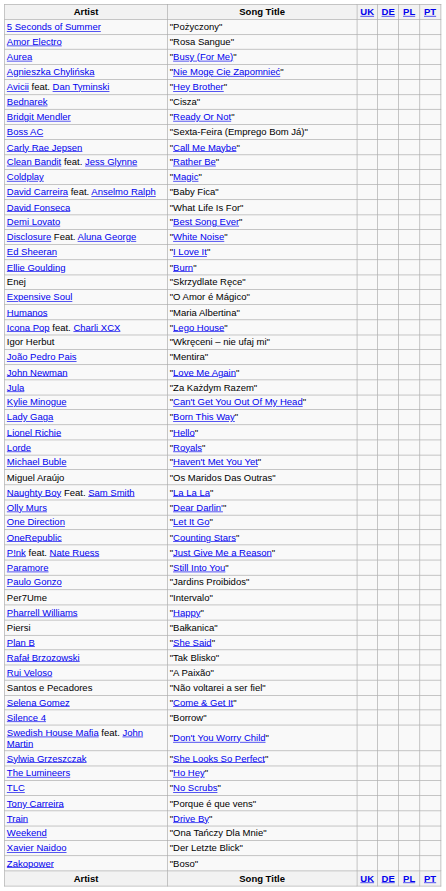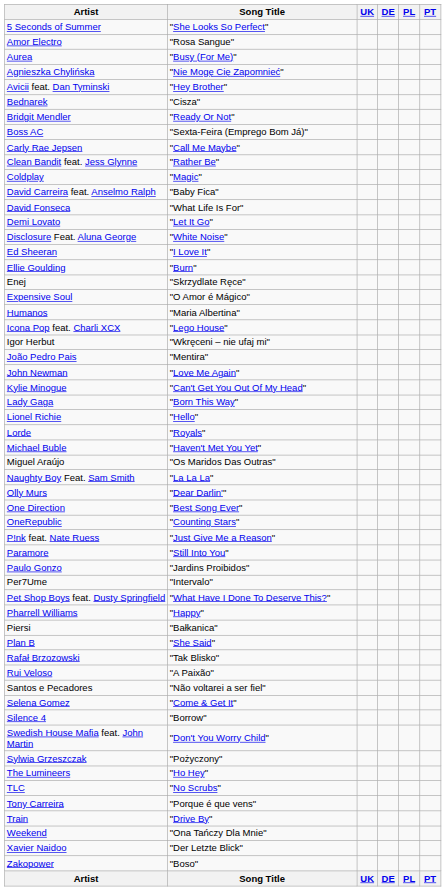 <table class="wikitable sortable" style="font-size:90%; text-align:left; margin: 5px;">
 <tr>
 <th style="width:240px;">Artist</th>
 <th style="width:280px;">Song Title</th>
 <th width=25px><a href='#'>UK</a></th>
 <th width=25px><a href='#'>DE</a></th>
 <th width=25px><a href='#'>PL</a></th>
 <th width=25px><a href='#'>PT</a></th>
 </tr>
 <tr>
 <td><a href='#'>5 Seconds of Summer</a></td>
-<td>"Pożyczony"</td>
+<td>"<a href='#'>She Looks So Perfect</a>"</td>
 <td></td>
 <td></td>
 <td></td>
 <td></td>
 </tr>
 <tr>
 <td><a href='#'>Amor Electro</a></td>
 <td>"Rosa Sangue"</td>
 <td></td>
 <td></td>
 <td></td>
 <td></td>
 </tr>
 <tr>
 <td><a href='#'>Aurea</a></td>
 <td>"<a href='#'>Busy (For Me)</a>"</td>
 <td></td>
 <td></td>
 <td></td>
 <td></td>
 </tr>
 <tr>
 <td><a href='#'>Agnieszka Chylińska</a></td>
 <td>"<a href='#'>Nie Mogę Cię Zapomnieć</a>"</td>
 <td></td>
 <td></td>
 <td></td>
 <td></td>
 </tr>
 <tr>
 <td><a href='#'>Avicii</a> feat. <a href='#'>Dan Tyminski</a></td>
 <td>"<a href='#'>Hey Brother</a>"</td>
 <td></td>
 <td></td>
 <td></td>
 <td></td>
 </tr>
 <tr>
 <td><a href='#'>Bednarek</a></td>
 <td>"Cisza"</td>
 <td></td>
 <td></td>
 <td></td>
 <td></td>
 </tr>
 <tr>
 <td><a href='#'>Bridgit Mendler</a></td>
 <td>"<a href='#'>Ready Or Not</a>"</td>
 <td></td>
 <td></td>
 <td></td>
 <td></td>
 </tr>
 <tr>
 <td><a href='#'>Boss AC</a></td>
 <td>"Sexta-Feira (Emprego Bom Já)"</td>
 <td></td>
 <td></td>
 <td></td>
 <td></td>
 </tr>
 <tr>
 <td><a href='#'>Carly Rae Jepsen</a></td>
 <td>"<a href='#'>Call Me Maybe</a>"</td>
 <td></td>
 <td></td>
 <td></td>
 <td></td>
 </tr>
 <tr>
 <td><a href='#'>Clean Bandit</a> feat. <a href='#'>Jess Glynne</a></td>
 <td>"<a href='#'>Rather Be</a>"</td>
 <td></td>
 <td></td>
 <td></td>
 <td></td>
 </tr>
 <tr>
 <td><a href='#'>Coldplay</a></td>
 <td>"<a href='#'>Magic</a>"</td>
 <td></td>
 <td></td>
 <td></td>
 <td></td>
 </tr>
 <tr>
 <td><a href='#'>David Carreira</a> feat. <a href='#'>Anselmo Ralph</a></td>
 <td>"Baby Fica"</td>
 <td></td>
 <td></td>
 <td></td>
 <td></td>
 </tr>
 <tr>
 <td><a href='#'>David Fonseca</a></td>
 <td>"What Life Is For"</td>
 <td></td>
 <td></td>
 <td></td>
 <td></td>
 </tr>
 <tr>
 <td><a href='#'>Demi Lovato</a></td>
-<td>"<a href='#'>Best Song Ever</a>"</td>
+<td>"<a href='#'>Let It Go</a>"</td>
 <td></td>
 <td></td>
 <td></td>
 <td></td>
 </tr>
 <tr>
 <td><a href='#'>Disclosure</a> Feat. <a href='#'>Aluna George</a></td>
 <td>"<a href='#'>White Noise</a>"</td>
 <td></td>
 <td></td>
 <td></td>
 <td></td>
 </tr>
 <tr>
 <td><a href='#'>Ed Sheeran</a></td>
 <td>"<a href='#'>I Love It</a>"</td>
 <td></td>
 <td></td>
 <td></td>
 <td></td>
 </tr>
 <tr>
 <td><a href='#'>Ellie Goulding</a></td>
 <td>"<a href='#'>Burn</a>"</td>
 <td></td>
 <td></td>
 <td></td>
 <td></td>
 </tr>
 <tr>
 <td>Enej</td>
 <td>"Skrzydlate Ręce"</td>
 <td></td>
 <td></td>
 <td></td>
 <td></td>
 </tr>
 <tr>
 <td><a href='#'>Expensive Soul</a></td>
 <td>"O Amor é Mágico"</td>
 <td></td>
 <td></td>
 <td></td>
 <td></td>
 </tr>
 <tr>
 <td><a href='#'>Humanos</a></td>
 <td>"Maria Albertina"</td>
 <td></td>
 <td></td>
 <td></td>
 <td></td>
 </tr>
 <tr>
 <td><a href='#'>Icona Pop</a> feat. <a href='#'>Charli XCX</a></td>
 <td>"<a href='#'>Lego House</a>"</td>
 <td></td>
 <td></td>
 <td></td>
 <td></td>
 </tr>
 <tr>
 <td>Igor Herbut</td>
 <td>"Wkręceni – nie ufaj mi"</td>
 <td></td>
 <td></td>
 <td></td>
 <td></td>
 </tr>
 <tr>
 <td><a href='#'>João Pedro Pais</a></td>
 <td>"Mentira"</td>
 <td></td>
 <td></td>
 <td></td>
 <td></td>
 </tr>
 <tr>
 <td><a href='#'>John Newman</a></td>
 <td>"<a href='#'>Love Me Again</a>"</td>
 <td></td>
 <td></td>
 <td></td>
 <td></td>
 </tr>
 <tr>
-<td><a href='#'>Jula</a></td>
-<td>"Za Każdym Razem"</td>
-<td></td>
-<td></td>
-<td></td>
-<td></td>
-</tr>
-<tr>
 <td><a href='#'>Kylie Minogue</a></td>
 <td>"<a href='#'>Can't Get You Out Of My Head</a>"</td>
 <td></td>
 <td></td>
 <td></td>
 <td></td>
 </tr>
 <tr>
 <td><a href='#'>Lady Gaga</a></td>
 <td>"<a href='#'>Born This Way</a>"</td>
 <td></td>
 <td></td>
 <td></td>
 <td></td>
 </tr>
 <tr>
 <td><a href='#'>Lionel Richie</a></td>
 <td>"<a href='#'>Hello</a>"</td>
 <td></td>
 <td></td>
 <td></td>
 <td></td>
 </tr>
 <tr>
 <td><a href='#'>Lorde</a></td>
 <td>"<a href='#'>Royals</a>"</td>
 <td></td>
 <td></td>
 <td></td>
 <td></td>
 </tr>
 <tr>
 <td><a href='#'>Michael Buble</a></td>
 <td>"<a href='#'>Haven't Met You Yet</a>"</td>
 <td></td>
 <td></td>
 <td></td>
 <td></td>
 </tr>
 <tr>
 <td>Miguel Araújo</td>
 <td>"Os Maridos Das Outras"</td>
 <td></td>
 <td></td>
 <td></td>
 <td></td>
 </tr>
 <tr>
 <td><a href='#'>Naughty Boy</a> Feat. <a href='#'>Sam Smith</a></td>
 <td>"<a href='#'>La La La</a>"</td>
 <td></td>
 <td></td>
 <td></td>
 <td></td>
 </tr>
 <tr>
 <td><a href='#'>Olly Murs</a></td>
 <td>"<a href='#'>Dear Darlin'</a>"</td>
 <td></td>
 <td></td>
 <td></td>
 <td></td>
 </tr>
 <tr>
 <td><a href='#'>One Direction</a></td>
-<td>"<a href='#'>Let It Go</a>"</td>
+<td>"<a href='#'>Best Song Ever</a>"</td>
 <td></td>
 <td></td>
 <td></td>
 <td></td>
 </tr>
 <tr>
 <td><a href='#'>OneRepublic</a></td>
 <td>"<a href='#'>Counting Stars</a>"</td>
 <td></td>
 <td></td>
 <td></td>
 <td></td>
 </tr>
 <tr>
 <td><a href='#'>P!nk</a> feat. <a href='#'>Nate Ruess</a></td>
 <td>"<a href='#'>Just Give Me a Reason</a>"</td>
 <td></td>
 <td></td>
 <td></td>
 <td></td>
 </tr>
 <tr>
 <td><a href='#'>Paramore</a></td>
 <td>"<a href='#'>Still Into You</a>"</td>
 <td></td>
 <td></td>
 <td></td>
 <td></td>
 </tr>
 <tr>
 <td><a href='#'>Paulo Gonzo</a></td>
 <td>"Jardins Proibidos"</td>
 <td></td>
 <td></td>
 <td></td>
 <td></td>
 </tr>
 <tr>
 <td>Per7Ume</td>
 <td>"Intervalo"</td>
+<td></td>
+<td></td>
+<td></td>
+<td></td>
+</tr>
+<tr>
+<td><a href='#'>Pet Shop Boys</a> feat. <a href='#'>Dusty Springfield</a></td>
+<td>"<a href='#'>What Have I Done To Deserve This?</a>"</td>
 <td></td>
 <td></td>
 <td></td>
 <td></td>
 </tr>
 <tr>
 <td><a href='#'>Pharrell Williams</a></td>
 <td>"<a href='#'>Happy</a>"</td>
 <td></td>
 <td></td>
 <td></td>
 <td></td>
 </tr>
 <tr>
 <td>Piersi</td>
 <td>"Bałkanica"</td>
 <td></td>
 <td></td>
 <td></td>
 <td></td>
 </tr>
 <tr>
 <td><a href='#'>Plan B</a></td>
 <td>"<a href='#'>She Said</a>"</td>
 <td></td>
 <td></td>
 <td></td>
 <td></td>
 </tr>
 <tr>
 <td><a href='#'>Rafał Brzozowski</a></td>
 <td>"Tak Blisko"</td>
 <td></td>
 <td></td>
 <td></td>
 <td></td>
 </tr>
 <tr>
 <td><a href='#'>Rui Veloso</a></td>
 <td>"A Paixão"</td>
 <td></td>
 <td></td>
 <td></td>
 <td></td>
 </tr>
 <tr>
 <td>Santos e Pecadores</td>
 <td>"Não voltarei a ser fiel"</td>
 <td></td>
 <td></td>
 <td></td>
 <td></td>
 </tr>
 <tr>
 <td><a href='#'>Selena Gomez</a></td>
 <td>"<a href='#'>Come & Get It</a>"</td>
 <td></td>
 <td></td>
 <td></td>
 <td></td>
 </tr>
 <tr>
 <td><a href='#'>Silence 4</a></td>
 <td>"Borrow"</td>
 <td></td>
 <td></td>
 <td></td>
 <td></td>
 </tr>
 <tr>
 <td><a href='#'>Swedish House Mafia</a> feat. <a href='#'>John Martin</a></td>
 <td>"<a href='#'>Don't You Worry Child</a>"</td>
 <td></td>
 <td></td>
 <td></td>
 <td></td>
 </tr>
 <tr>
 <td><a href='#'>Sylwia Grzeszczak</a></td>
-<td>"<a href='#'>She Looks So Perfect</a>"</td>
+<td>"Pożyczony"</td>
 <td></td>
 <td></td>
 <td></td>
 <td></td>
 </tr>
 <tr>
 <td><a href='#'>The Lumineers</a></td>
 <td>"<a href='#'>Ho Hey</a>"</td>
 <td></td>
 <td></td>
 <td></td>
 <td></td>
 </tr>
 <tr>
 <td><a href='#'>TLC</a></td>
 <td>"<a href='#'>No Scrubs</a>"</td>
 <td></td>
 <td></td>
 <td></td>
 <td></td>
 </tr>
 <tr>
 <td><a href='#'>Tony Carreira</a></td>
 <td>"Porque é que vens"</td>
 <td></td>
 <td></td>
 <td></td>
 <td></td>
 </tr>
 <tr>
 <td><a href='#'>Train</a></td>
 <td>"<a href='#'>Drive By</a>"</td>
 <td></td>
 <td></td>
 <td></td>
 <td></td>
 </tr>
 <tr>
 <td><a href='#'>Weekend</a></td>
 <td>"Ona Tańczy Dla Mnie"</td>
 <td></td>
 <td></td>
 <td></td>
 <td></td>
 </tr>
 <tr>
 <td><a href='#'>Xavier Naidoo</a></td>
 <td>"Der Letzte Blick"</td>
 <td></td>
 <td></td>
 <td></td>
 <td></td>
 </tr>
 <tr>
 <td><a href='#'>Zakopower</a></td>
 <td>"Boso"</td>
 <td></td>
 <td></td>
 <td></td>
 <td></td>
 </tr>
 <tr class="sortbottom">
 <th>Artist</th>
 <th>Song Title</th>
 <th><a href='#'>UK</a></th>
 <th><a href='#'>DE</a></th>
 <th><a href='#'>PL</a></th>
 <th><a href='#'>PT</a></th>
 </tr>
 </table>
